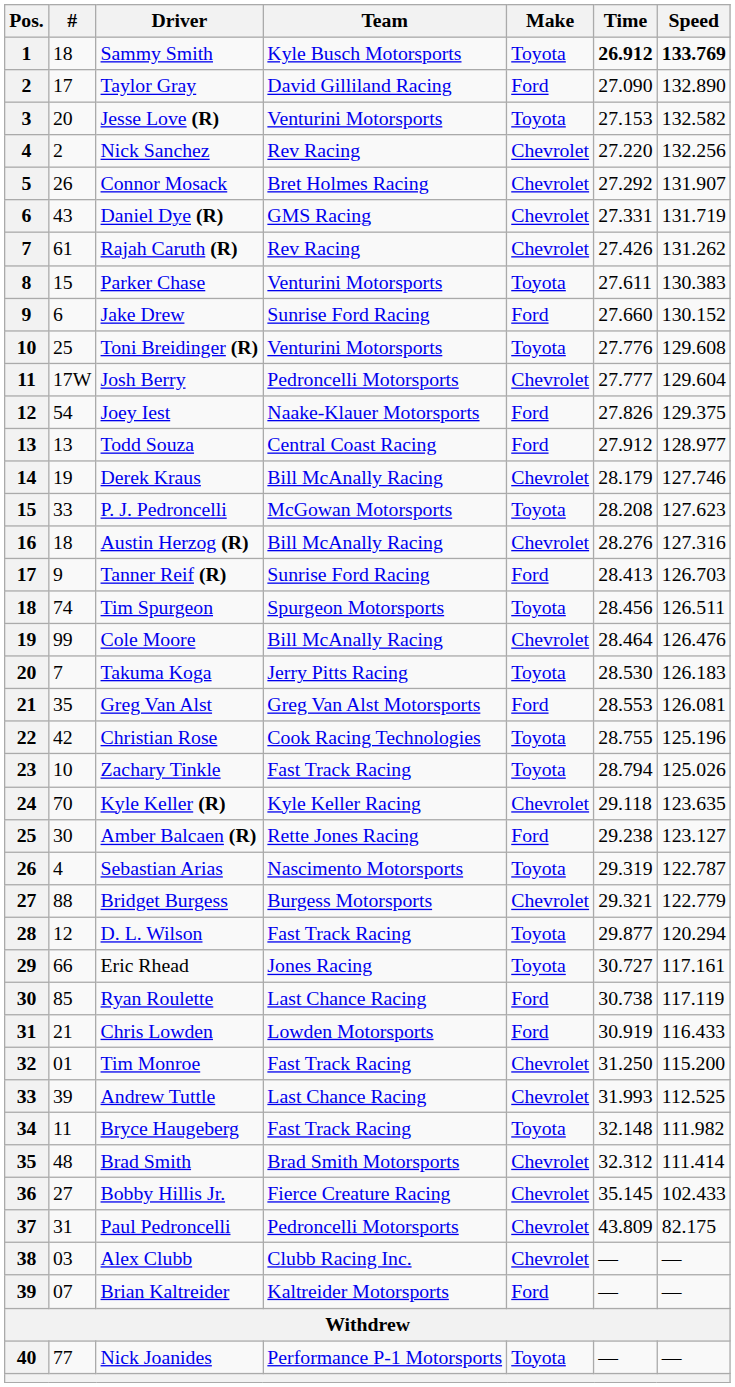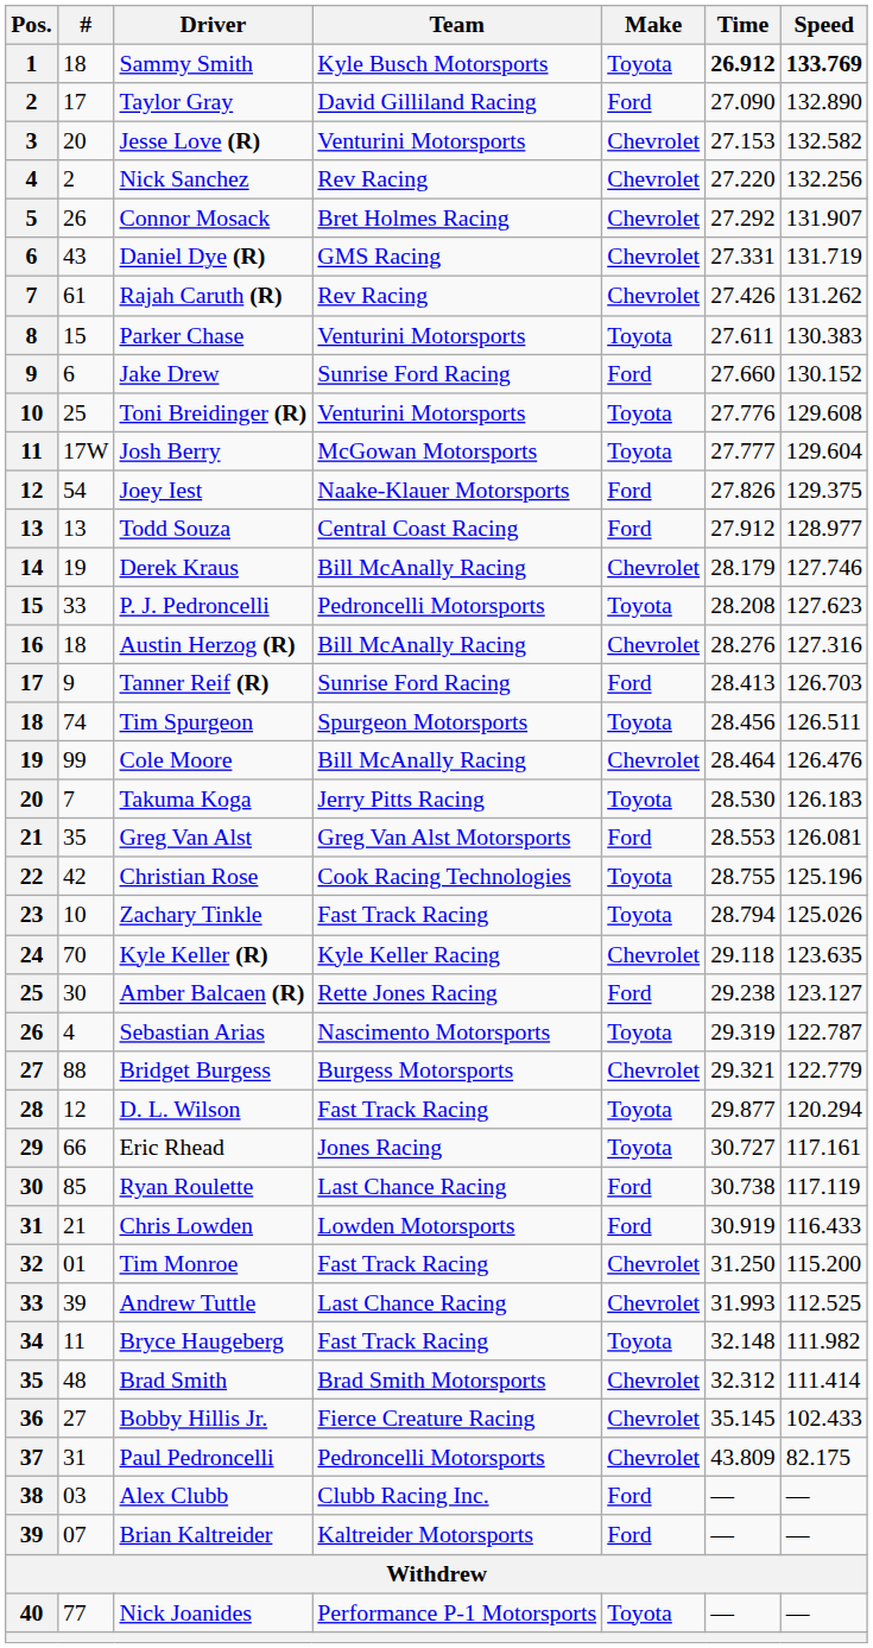 <table class="wikitable" style="font-size:95%">
 <tr>
 <th>Pos.</th>
 <th>#</th>
 <th>Driver</th>
 <th>Team</th>
 <th>Make</th>
 <th>Time</th>
 <th>Speed</th>
 </tr>
 <tr>
 <th>1</th>
 <td>18</td>
 <td><a href='#'>Sammy Smith</a></td>
 <td><a href='#'>Kyle Busch Motorsports</a></td>
 <td><a href='#'>Toyota</a></td>
 <td><strong>26.912</strong></td>
 <td><strong>133.769</strong></td>
 </tr>
 <tr>
 <th>2</th>
 <td>17</td>
 <td><a href='#'>Taylor Gray</a></td>
 <td><a href='#'>David Gilliland Racing</a></td>
 <td><a href='#'>Ford</a></td>
 <td>27.090</td>
 <td>132.890</td>
 </tr>
 <tr>
 <th>3</th>
 <td>20</td>
 <td><a href='#'>Jesse Love</a> <strong>(R)</strong></td>
 <td><a href='#'>Venturini Motorsports</a></td>
-<td><a href='#'>Toyota</a></td>
+<td><a href='#'>Chevrolet</a></td>
 <td>27.153</td>
 <td>132.582</td>
 </tr>
 <tr>
 <th>4</th>
 <td>2</td>
 <td><a href='#'>Nick Sanchez</a></td>
 <td><a href='#'>Rev Racing</a></td>
 <td><a href='#'>Chevrolet</a></td>
 <td>27.220</td>
 <td>132.256</td>
 </tr>
 <tr>
 <th>5</th>
 <td>26</td>
 <td><a href='#'>Connor Mosack</a></td>
 <td><a href='#'>Bret Holmes Racing</a></td>
 <td><a href='#'>Chevrolet</a></td>
 <td>27.292</td>
 <td>131.907</td>
 </tr>
 <tr>
 <th>6</th>
 <td>43</td>
 <td><a href='#'>Daniel Dye</a> <strong>(R)</strong></td>
 <td><a href='#'>GMS Racing</a></td>
 <td><a href='#'>Chevrolet</a></td>
 <td>27.331</td>
 <td>131.719</td>
 </tr>
 <tr>
 <th>7</th>
 <td>61</td>
 <td><a href='#'>Rajah Caruth</a> <strong>(R)</strong></td>
 <td><a href='#'>Rev Racing</a></td>
 <td><a href='#'>Chevrolet</a></td>
 <td>27.426</td>
 <td>131.262</td>
 </tr>
 <tr>
 <th>8</th>
 <td>15</td>
 <td><a href='#'>Parker Chase</a></td>
 <td><a href='#'>Venturini Motorsports</a></td>
 <td><a href='#'>Toyota</a></td>
 <td>27.611</td>
 <td>130.383</td>
 </tr>
 <tr>
 <th>9</th>
 <td>6</td>
 <td><a href='#'>Jake Drew</a></td>
 <td><a href='#'>Sunrise Ford Racing</a></td>
 <td><a href='#'>Ford</a></td>
 <td>27.660</td>
 <td>130.152</td>
 </tr>
 <tr>
 <th>10</th>
 <td>25</td>
 <td><a href='#'>Toni Breidinger</a> <strong>(R)</strong></td>
 <td><a href='#'>Venturini Motorsports</a></td>
 <td><a href='#'>Toyota</a></td>
 <td>27.776</td>
 <td>129.608</td>
 </tr>
 <tr>
 <th>11</th>
 <td>17W</td>
 <td><a href='#'>Josh Berry</a></td>
-<td><a href='#'>Pedroncelli Motorsports</a></td>
-<td><a href='#'>Chevrolet</a></td>
+<td><a href='#'>McGowan Motorsports</a></td>
+<td><a href='#'>Toyota</a></td>
 <td>27.777</td>
 <td>129.604</td>
 </tr>
 <tr>
 <th>12</th>
 <td>54</td>
 <td><a href='#'>Joey Iest</a></td>
 <td><a href='#'>Naake-Klauer Motorsports</a></td>
 <td><a href='#'>Ford</a></td>
 <td>27.826</td>
 <td>129.375</td>
 </tr>
 <tr>
 <th>13</th>
 <td>13</td>
 <td><a href='#'>Todd Souza</a></td>
 <td><a href='#'>Central Coast Racing</a></td>
 <td><a href='#'>Ford</a></td>
 <td>27.912</td>
 <td>128.977</td>
 </tr>
 <tr>
 <th>14</th>
 <td>19</td>
 <td><a href='#'>Derek Kraus</a></td>
 <td><a href='#'>Bill McAnally Racing</a></td>
 <td><a href='#'>Chevrolet</a></td>
 <td>28.179</td>
 <td>127.746</td>
 </tr>
 <tr>
 <th>15</th>
 <td>33</td>
 <td><a href='#'>P. J. Pedroncelli</a></td>
-<td><a href='#'>McGowan Motorsports</a></td>
+<td><a href='#'>Pedroncelli Motorsports</a></td>
 <td><a href='#'>Toyota</a></td>
 <td>28.208</td>
 <td>127.623</td>
 </tr>
 <tr>
 <th>16</th>
 <td>18</td>
 <td><a href='#'>Austin Herzog</a> <strong>(R)</strong></td>
 <td><a href='#'>Bill McAnally Racing</a></td>
 <td><a href='#'>Chevrolet</a></td>
 <td>28.276</td>
 <td>127.316</td>
 </tr>
 <tr>
 <th>17</th>
 <td>9</td>
 <td><a href='#'>Tanner Reif</a> <strong>(R)</strong></td>
 <td><a href='#'>Sunrise Ford Racing</a></td>
 <td><a href='#'>Ford</a></td>
 <td>28.413</td>
 <td>126.703</td>
 </tr>
 <tr>
 <th>18</th>
 <td>74</td>
 <td><a href='#'>Tim Spurgeon</a></td>
 <td><a href='#'>Spurgeon Motorsports</a></td>
 <td><a href='#'>Toyota</a></td>
 <td>28.456</td>
 <td>126.511</td>
 </tr>
 <tr>
 <th>19</th>
 <td>99</td>
 <td><a href='#'>Cole Moore</a></td>
 <td><a href='#'>Bill McAnally Racing</a></td>
 <td><a href='#'>Chevrolet</a></td>
 <td>28.464</td>
 <td>126.476</td>
 </tr>
 <tr>
 <th>20</th>
 <td>7</td>
 <td><a href='#'>Takuma Koga</a></td>
 <td><a href='#'>Jerry Pitts Racing</a></td>
 <td><a href='#'>Toyota</a></td>
 <td>28.530</td>
 <td>126.183</td>
 </tr>
 <tr>
 <th>21</th>
 <td>35</td>
 <td><a href='#'>Greg Van Alst</a></td>
 <td><a href='#'>Greg Van Alst Motorsports</a></td>
 <td><a href='#'>Ford</a></td>
 <td>28.553</td>
 <td>126.081</td>
 </tr>
 <tr>
 <th>22</th>
 <td>42</td>
 <td><a href='#'>Christian Rose</a></td>
 <td><a href='#'>Cook Racing Technologies</a></td>
 <td><a href='#'>Toyota</a></td>
 <td>28.755</td>
 <td>125.196</td>
 </tr>
 <tr>
 <th>23</th>
 <td>10</td>
 <td><a href='#'>Zachary Tinkle</a></td>
 <td><a href='#'>Fast Track Racing</a></td>
 <td><a href='#'>Toyota</a></td>
 <td>28.794</td>
 <td>125.026</td>
 </tr>
 <tr>
 <th>24</th>
 <td>70</td>
 <td><a href='#'>Kyle Keller</a> <strong>(R)</strong></td>
 <td><a href='#'>Kyle Keller Racing</a></td>
 <td><a href='#'>Chevrolet</a></td>
 <td>29.118</td>
 <td>123.635</td>
 </tr>
 <tr>
 <th>25</th>
 <td>30</td>
 <td><a href='#'>Amber Balcaen</a> <strong>(R)</strong></td>
 <td><a href='#'>Rette Jones Racing</a></td>
 <td><a href='#'>Ford</a></td>
 <td>29.238</td>
 <td>123.127</td>
 </tr>
 <tr>
 <th>26</th>
 <td>4</td>
 <td><a href='#'>Sebastian Arias</a></td>
 <td><a href='#'>Nascimento Motorsports</a></td>
 <td><a href='#'>Toyota</a></td>
 <td>29.319</td>
 <td>122.787</td>
 </tr>
 <tr>
 <th>27</th>
 <td>88</td>
 <td><a href='#'>Bridget Burgess</a></td>
 <td><a href='#'>Burgess Motorsports</a></td>
 <td><a href='#'>Chevrolet</a></td>
 <td>29.321</td>
 <td>122.779</td>
 </tr>
 <tr>
 <th>28</th>
 <td>12</td>
 <td><a href='#'>D. L. Wilson</a></td>
 <td><a href='#'>Fast Track Racing</a></td>
 <td><a href='#'>Toyota</a></td>
 <td>29.877</td>
 <td>120.294</td>
 </tr>
 <tr>
 <th>29</th>
 <td>66</td>
 <td>Eric Rhead</td>
 <td><a href='#'>Jones Racing</a></td>
 <td><a href='#'>Toyota</a></td>
 <td>30.727</td>
 <td>117.161</td>
 </tr>
 <tr>
 <th>30</th>
 <td>85</td>
 <td><a href='#'>Ryan Roulette</a></td>
 <td><a href='#'>Last Chance Racing</a></td>
 <td><a href='#'>Ford</a></td>
 <td>30.738</td>
 <td>117.119</td>
 </tr>
 <tr>
 <th>31</th>
 <td>21</td>
 <td><a href='#'>Chris Lowden</a></td>
 <td><a href='#'>Lowden Motorsports</a></td>
 <td><a href='#'>Ford</a></td>
 <td>30.919</td>
 <td>116.433</td>
 </tr>
 <tr>
 <th>32</th>
 <td>01</td>
 <td><a href='#'>Tim Monroe</a></td>
 <td><a href='#'>Fast Track Racing</a></td>
 <td><a href='#'>Chevrolet</a></td>
 <td>31.250</td>
 <td>115.200</td>
 </tr>
 <tr>
 <th>33</th>
 <td>39</td>
 <td><a href='#'>Andrew Tuttle</a></td>
 <td><a href='#'>Last Chance Racing</a></td>
 <td><a href='#'>Chevrolet</a></td>
 <td>31.993</td>
 <td>112.525</td>
 </tr>
 <tr>
 <th>34</th>
 <td>11</td>
 <td><a href='#'>Bryce Haugeberg</a></td>
 <td><a href='#'>Fast Track Racing</a></td>
 <td><a href='#'>Toyota</a></td>
 <td>32.148</td>
 <td>111.982</td>
 </tr>
 <tr>
 <th>35</th>
 <td>48</td>
 <td><a href='#'>Brad Smith</a></td>
 <td><a href='#'>Brad Smith Motorsports</a></td>
 <td><a href='#'>Chevrolet</a></td>
 <td>32.312</td>
 <td>111.414</td>
 </tr>
 <tr>
 <th>36</th>
 <td>27</td>
 <td><a href='#'>Bobby Hillis Jr.</a></td>
 <td><a href='#'>Fierce Creature Racing</a></td>
 <td><a href='#'>Chevrolet</a></td>
 <td>35.145</td>
 <td>102.433</td>
 </tr>
 <tr>
 <th>37</th>
 <td>31</td>
 <td><a href='#'>Paul Pedroncelli</a></td>
 <td><a href='#'>Pedroncelli Motorsports</a></td>
 <td><a href='#'>Chevrolet</a></td>
 <td>43.809</td>
 <td>82.175</td>
 </tr>
 <tr>
 <th>38</th>
 <td>03</td>
 <td><a href='#'>Alex Clubb</a></td>
 <td><a href='#'>Clubb Racing Inc.</a></td>
-<td><a href='#'>Chevrolet</a></td>
+<td><a href='#'>Ford</a></td>
 <td>—</td>
 <td>—</td>
 </tr>
 <tr>
 <th>39</th>
 <td>07</td>
 <td><a href='#'>Brian Kaltreider</a></td>
 <td><a href='#'>Kaltreider Motorsports</a></td>
 <td><a href='#'>Ford</a></td>
 <td>—</td>
 <td>—</td>
 </tr>
 <tr>
 <th colspan="7">Withdrew</th>
 </tr>
 <tr>
 <th>40</th>
 <td>77</td>
 <td><a href='#'>Nick Joanides</a></td>
 <td><a href='#'>Performance P-1 Motorsports</a></td>
 <td><a href='#'>Toyota</a></td>
 <td>—</td>
 <td>—</td>
 </tr>
 <tr>
 <th colspan="7"></th>
 </tr>
 </table>
